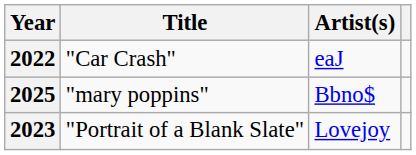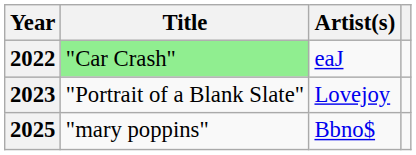 <table class="wikitable plainrowheaders">
 <tr>
 <th scope="col">Year</th>
 <th scope="col">Title</th>
 <th scope="col">Artist(s)</th>
 <th class="unsortable" scope="col"></th>
 </tr>
 <tr>
 <th scope="row">2022</th>
-<td>"Car Crash"</td>
+<td style="background: lightgreen;">"Car Crash"</td>
 <td><a href='#'>eaJ</a></td>
+<td align="center"></td>
+</tr>
+<tr>
+<th scope="row">2023</th>
+<td>"Portrait of a Blank Slate"</td>
+<td><a href='#'>Lovejoy</a></td>
 <td align="center"></td>
 </tr>
 <tr>
 <th scope="row">2025</th>
 <td>"mary poppins"</td>
 <td><a href='#'>Bbno$</a></td>
 <td align="center"></td>
 </tr>
-<tr>
-<th scope="row">2023</th>
-<td>"Portrait of a Blank Slate"</td>
-<td><a href='#'>Lovejoy</a></td>
-<td align="center"></td>
-</tr>
 </table>
